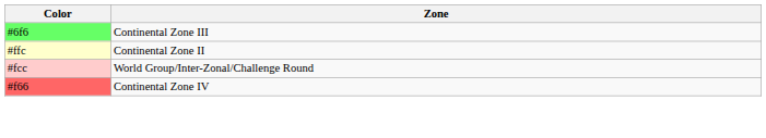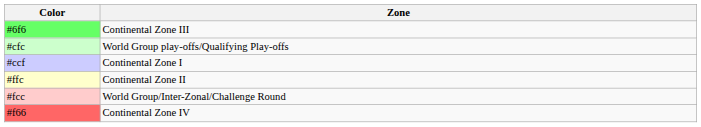 <table class="wikitable collapsible collapsed" width="1050">
 <tr>
 <th>Color</th>
 <th>Zone</th>
 </tr>
 <tr>
 <td style="background-color: #6f6">#6f6</td>
 <td>Continental Zone III</td>
+</tr>
+<tr>
+<td style="background-color: #cfc">#cfc</td>
+<td>World Group play-offs/Qualifying Play-offs</td>
+</tr>
+<tr>
+<td style="background-color: #ccf">#ccf</td>
+<td>Continental Zone I</td>
 </tr>
 <tr>
 <td style="background-color: #ffc">#ffc</td>
 <td>Continental Zone II</td>
 </tr>
 <tr>
 <td style="background-color: #fcc">#fcc</td>
 <td>World Group/Inter-Zonal/Challenge Round</td>
 </tr>
 <tr>
 <td style="background-color: #f66">#f66</td>
 <td>Continental Zone IV</td>
 </tr>
 </table>
